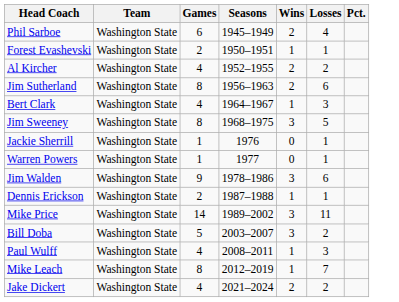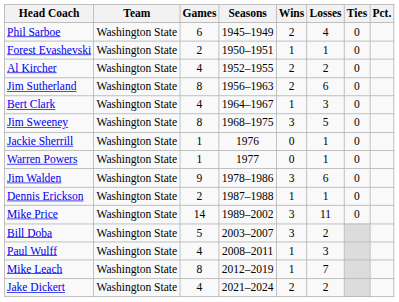 <table class="sortable wikitable" style="text-align:center">
 <tr>
 <th>Head Coach</th>
 <th>Team</th>
 <th>Games</th>
 <th>Seasons</th>
 <th>Wins</th>
 <th>Losses</th>
+<th>Ties</th>
 <th>Pct.</th>
 </tr>
 <tr>
 <td align=left><a href='#'>Phil Sarboe</a></td>
 <td>Washington State</td>
 <td>6</td>
 <td>1945–1949</td>
 <td>2</td>
 <td>4</td>
+<td>0</td>
 <td></td>
 </tr>
 <tr>
 <td align=left><a href='#'>Forest Evashevski</a></td>
 <td>Washington State</td>
 <td>2</td>
 <td>1950–1951</td>
 <td>1</td>
 <td>1</td>
+<td>0</td>
 <td></td>
 </tr>
 <tr>
 <td align=left><a href='#'>Al Kircher</a></td>
 <td>Washington State</td>
 <td>4</td>
 <td>1952–1955</td>
 <td>2</td>
 <td>2</td>
+<td>0</td>
 <td></td>
 </tr>
 <tr>
 <td align=left><a href='#'>Jim Sutherland</a></td>
 <td>Washington State</td>
 <td>8</td>
 <td>1956–1963</td>
 <td>2</td>
 <td>6</td>
+<td>0</td>
 <td></td>
 </tr>
 <tr>
 <td align=left><a href='#'>Bert Clark</a></td>
 <td>Washington State</td>
 <td>4</td>
 <td>1964–1967</td>
 <td>1</td>
 <td>3</td>
+<td>0</td>
 <td></td>
 </tr>
 <tr>
 <td align=left><a href='#'>Jim Sweeney</a></td>
 <td>Washington State</td>
 <td>8</td>
 <td>1968–1975</td>
 <td>3</td>
 <td>5</td>
+<td>0</td>
 <td></td>
 </tr>
 <tr>
 <td align=left><a href='#'>Jackie Sherrill</a></td>
 <td>Washington State</td>
 <td>1</td>
 <td>1976</td>
 <td>0</td>
 <td>1</td>
+<td>0</td>
 <td></td>
 </tr>
 <tr>
 <td align=left><a href='#'>Warren Powers</a></td>
 <td>Washington State</td>
 <td>1</td>
 <td>1977</td>
 <td>0</td>
 <td>1</td>
+<td>0</td>
 <td></td>
 </tr>
 <tr>
 <td align=left><a href='#'>Jim Walden</a></td>
 <td>Washington State</td>
 <td>9</td>
 <td>1978–1986</td>
 <td>3</td>
 <td>6</td>
+<td>0</td>
 <td></td>
 </tr>
 <tr>
 <td align=left><a href='#'>Dennis Erickson</a></td>
 <td>Washington State</td>
 <td>2</td>
 <td>1987–1988</td>
 <td>1</td>
 <td>1</td>
+<td>0</td>
 <td></td>
 </tr>
 <tr>
 <td align=left><a href='#'>Mike Price</a></td>
 <td>Washington State</td>
 <td>14</td>
 <td>1989–2002</td>
 <td>3</td>
 <td>11</td>
+<td>0</td>
 <td></td>
 </tr>
 <tr>
 <td align=left><a href='#'>Bill Doba</a></td>
 <td>Washington State</td>
 <td>5</td>
 <td>2003–2007</td>
 <td>3</td>
 <td>2</td>
+<td style="background:#DCDCDC;"> </td>
 <td></td>
 </tr>
 <tr>
 <td align=left><a href='#'>Paul Wulff</a></td>
 <td>Washington State</td>
 <td>4</td>
 <td>2008–2011</td>
 <td>1</td>
 <td>3</td>
+<td style="background:#DCDCDC;"> </td>
 <td></td>
 </tr>
 <tr>
 <td align=left><a href='#'>Mike Leach</a></td>
 <td>Washington State</td>
 <td>8</td>
 <td>2012–2019</td>
 <td>1</td>
 <td>7</td>
+<td style="background:#DCDCDC;"> </td>
 <td></td>
 </tr>
 <tr>
 <td align=left><a href='#'>Jake Dickert</a></td>
 <td>Washington State</td>
 <td>4</td>
 <td>2021–2024</td>
 <td>2</td>
 <td>2</td>
+<td style="background:#DCDCDC;"> </td>
 <td></td>
 </tr>
 </table>
